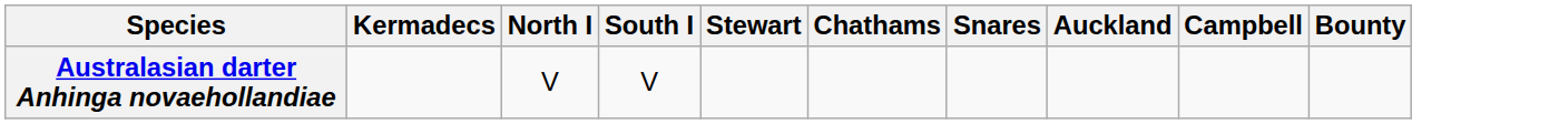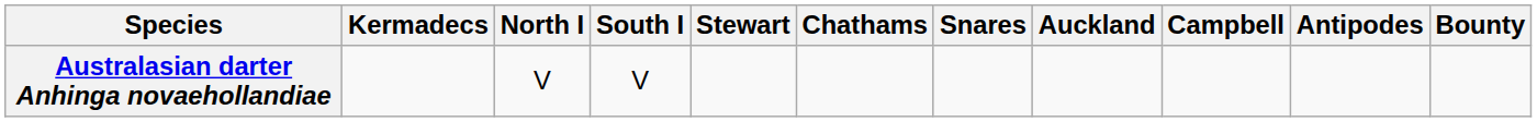 <table class="wikitable" style="text-align:center">
 <tr>
 <th width="200">Species</th>
 <th>Kermadecs</th>
 <th>North I</th>
 <th>South I</th>
 <th>Stewart</th>
 <th>Chathams</th>
 <th>Snares</th>
 <th>Auckland</th>
 <th>Campbell</th>
+<th>Antipodes</th>
 <th>Bounty</th>
 </tr>
 <tr>
 <th><a href='#'>Australasian darter</a><br><em>Anhinga novaehollandiae</em></th>
 <td></td>
 <td>V</td>
 <td>V</td>
 <td></td>
 <td></td>
 <td></td>
 <td></td>
 <td></td>
 <td></td>
+<td></td>
 </tr>
 </table>
